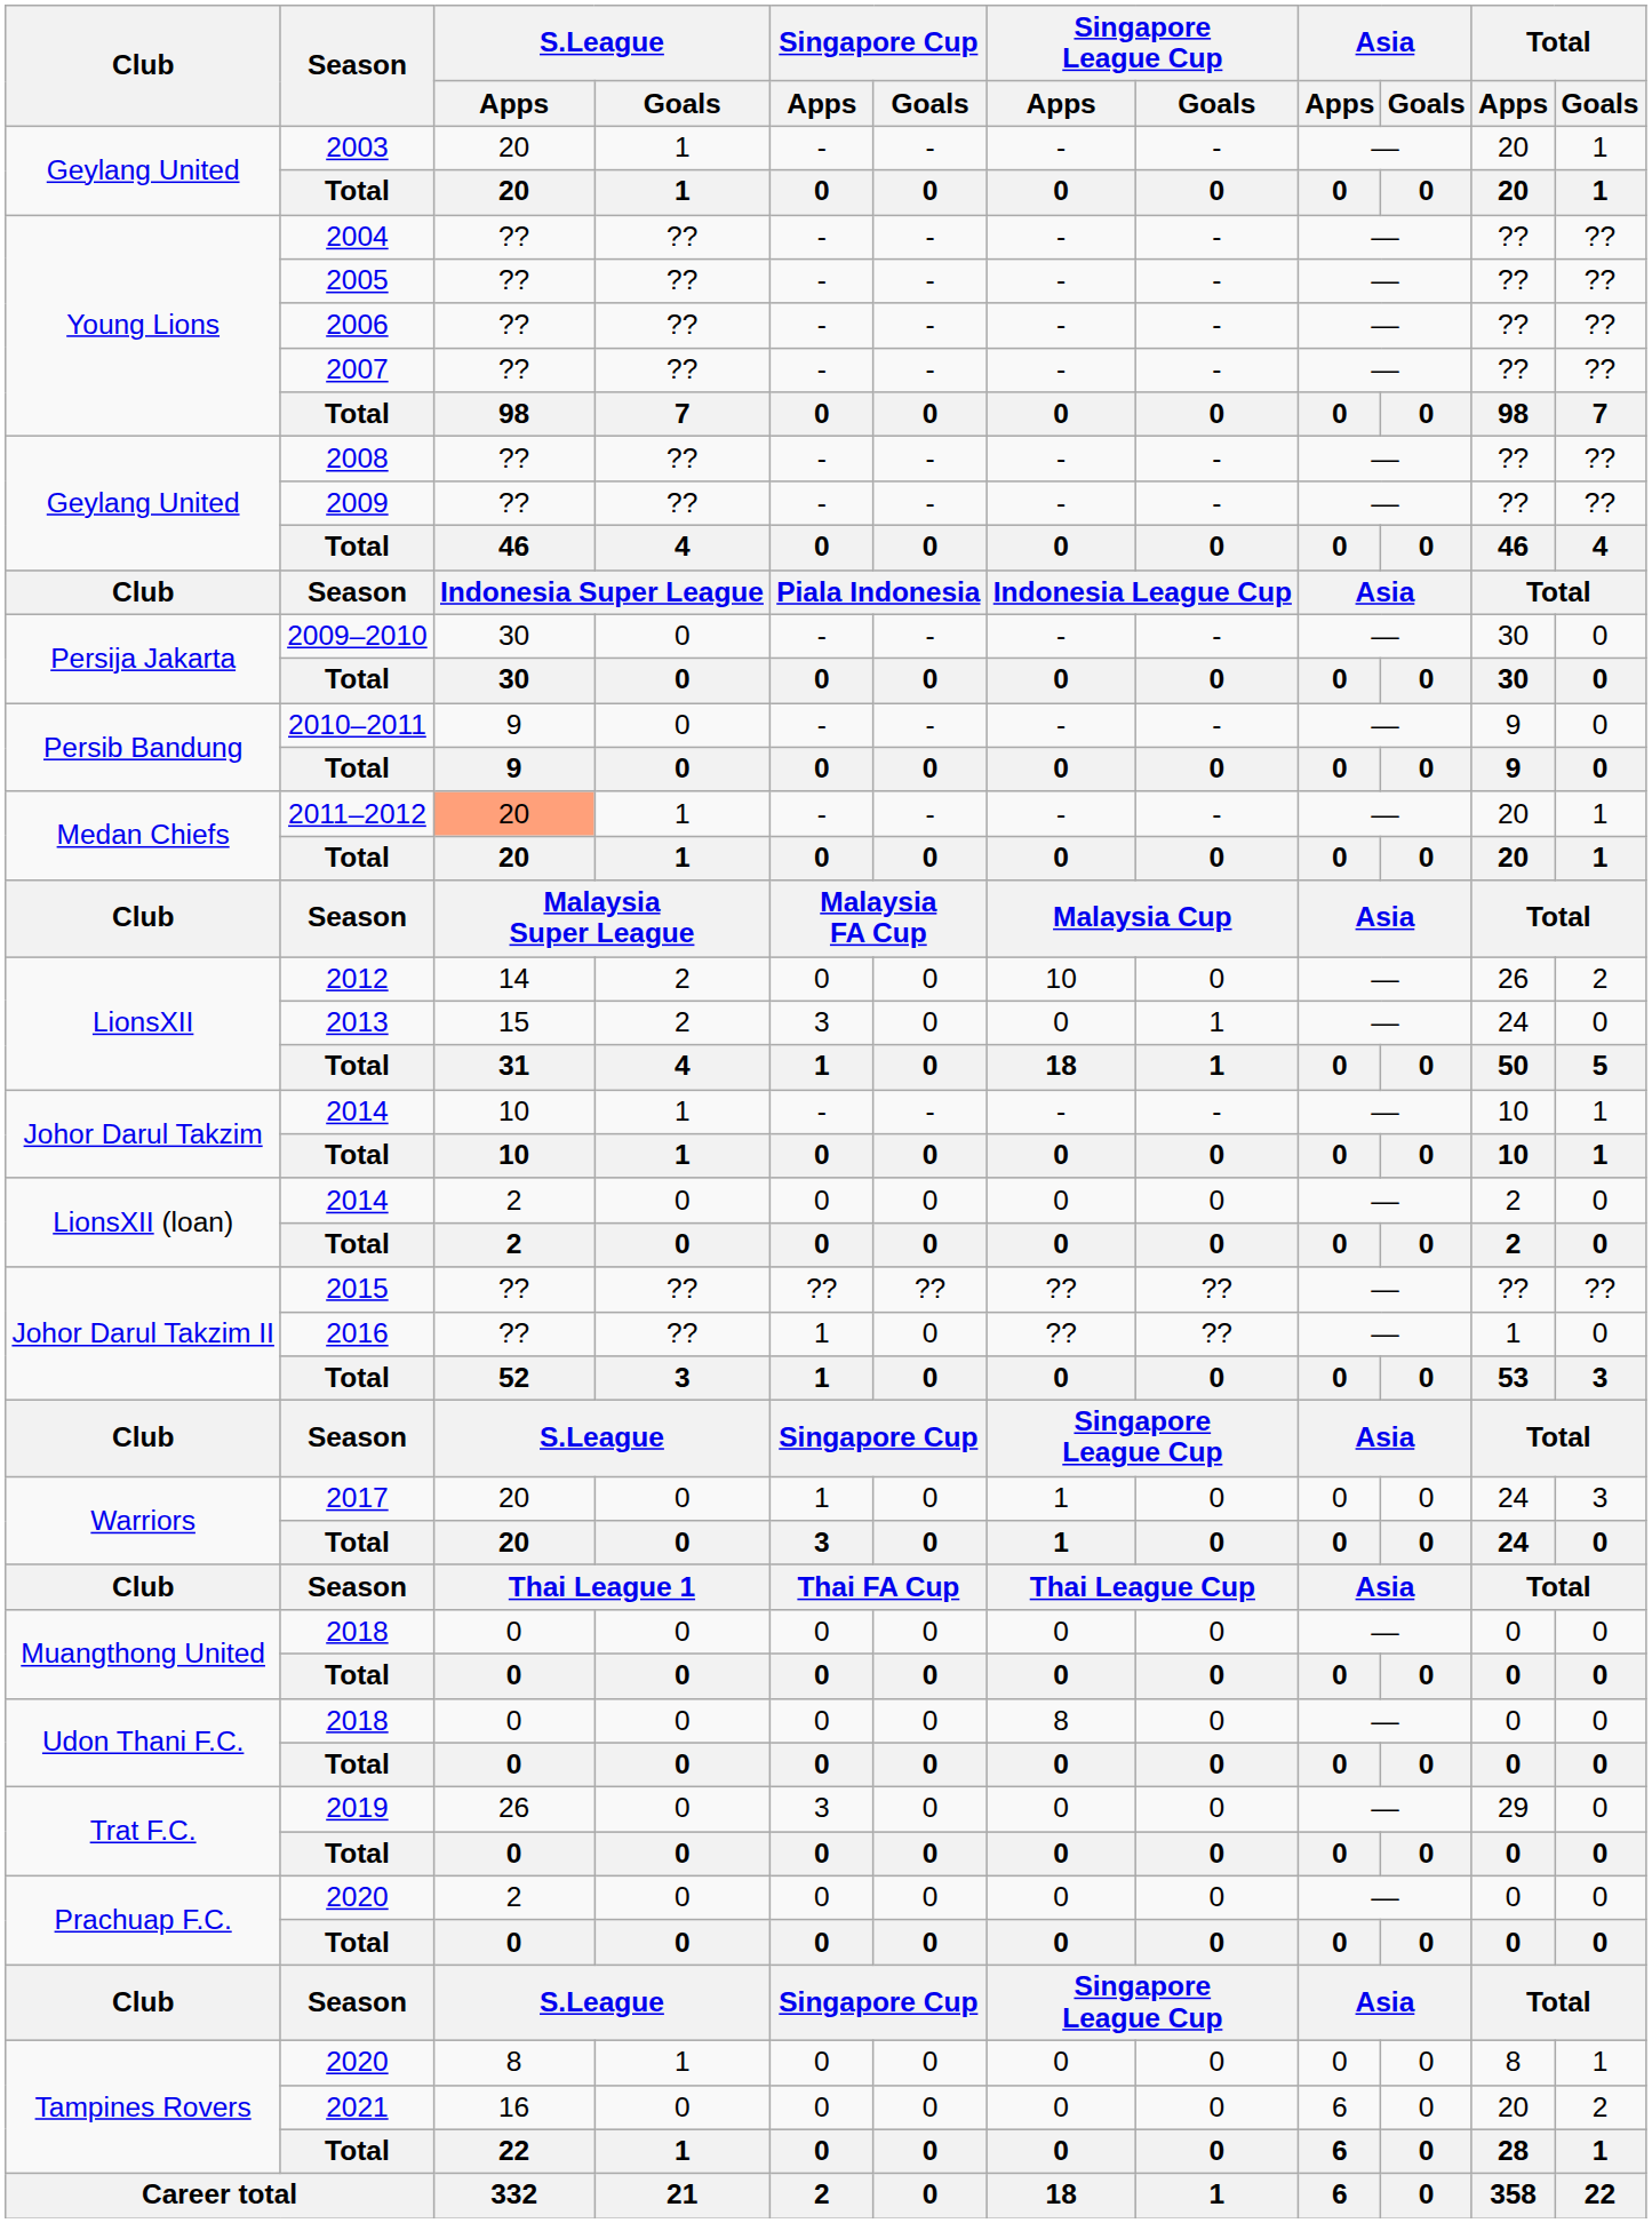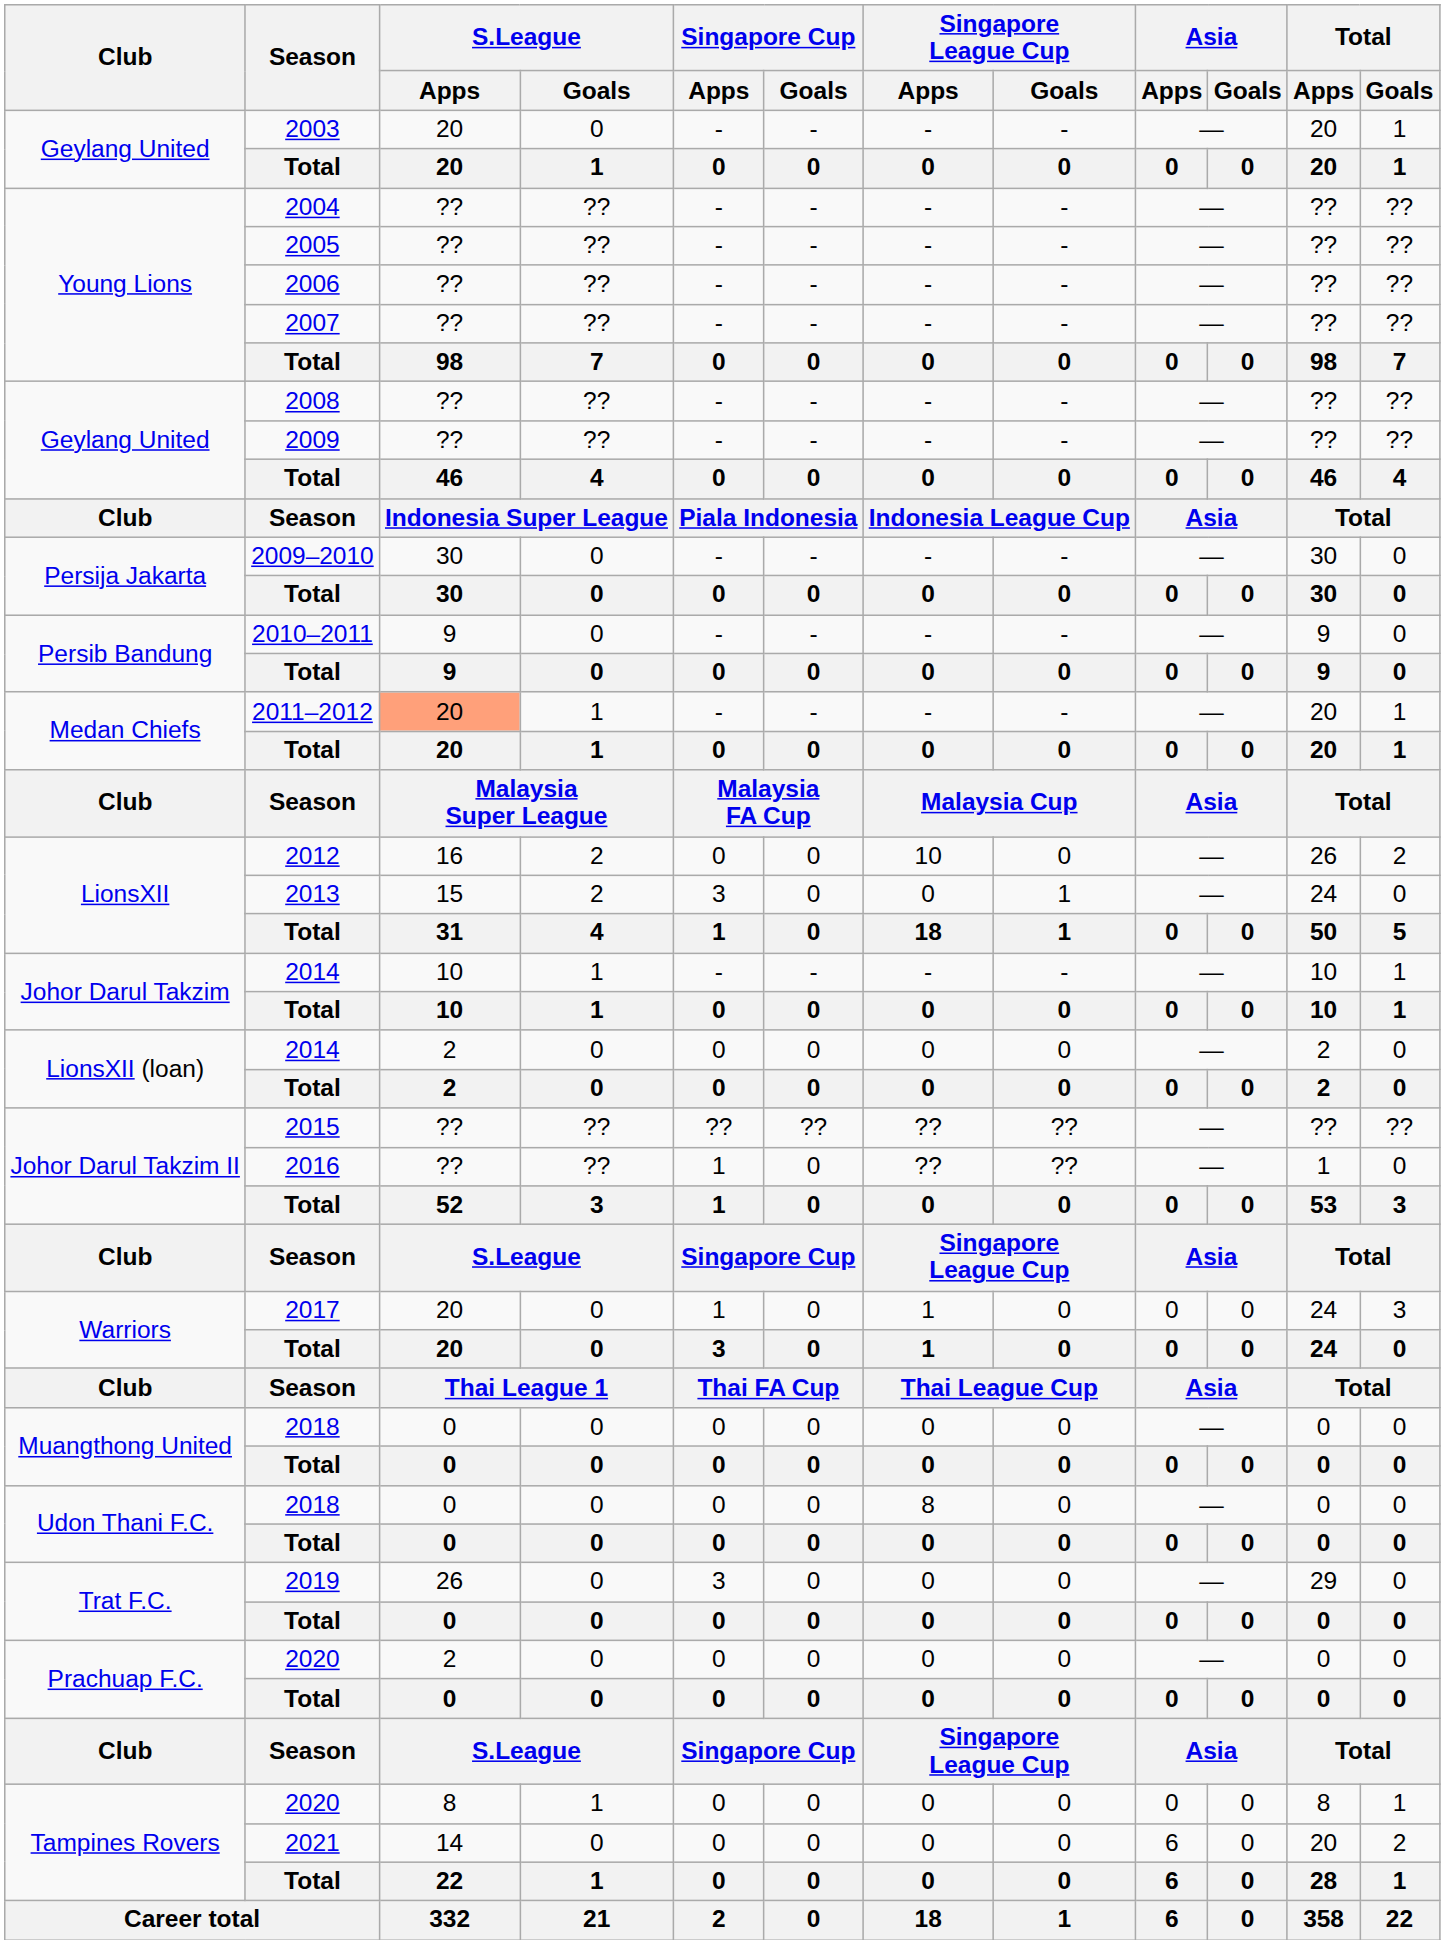 <table class="wikitable" style="text-align:center">
 <tr>
 <th rowspan="2">Club</th>
 <th rowspan="2">Season</th>
 <th colspan="2"><a href='#'>S.League</a></th>
 <th colspan="2"><a href='#'>Singapore Cup</a></th>
 <th colspan="2"><a href='#'>Singapore<br>League Cup</a></th>
 <th colspan="2"><a href='#'>Asia</a></th>
 <th colspan="2">Total</th>
 </tr>
 <tr>
 <th>Apps</th>
 <th>Goals</th>
 <th>Apps</th>
 <th>Goals</th>
 <th>Apps</th>
 <th>Goals</th>
 <th>Apps</th>
 <th>Goals</th>
 <th>Apps</th>
 <th>Goals</th>
 </tr>
 <tr>
 <td rowspan="2"><a href='#'>Geylang United</a></td>
 <td><a href='#'>2003</a></td>
 <td>20</td>
-<td>1</td>
+<td>0</td>
 <td>-</td>
 <td>-</td>
 <td>-</td>
 <td>-</td>
 <td colspan='2'>—</td>
 <td>20</td>
 <td>1</td>
 </tr>
 <tr>
 <th>Total</th>
 <th>20</th>
 <th>1</th>
 <th>0</th>
 <th>0</th>
 <th>0</th>
 <th>0</th>
 <th>0</th>
 <th>0</th>
 <th>20</th>
 <th>1</th>
 </tr>
 <tr>
 <td rowspan="5"><a href='#'>Young Lions</a></td>
 <td><a href='#'>2004</a></td>
 <td>??</td>
 <td>??</td>
 <td>-</td>
 <td>-</td>
 <td>-</td>
 <td>-</td>
 <td colspan='2'>—</td>
 <td>??</td>
 <td>??</td>
 </tr>
 <tr>
 <td><a href='#'>2005</a></td>
 <td>??</td>
 <td>??</td>
 <td>-</td>
 <td>-</td>
 <td>-</td>
 <td>-</td>
 <td colspan='2'>—</td>
 <td>??</td>
 <td>??</td>
 </tr>
 <tr>
 <td><a href='#'>2006</a></td>
 <td>??</td>
 <td>??</td>
 <td>-</td>
 <td>-</td>
 <td>-</td>
 <td>-</td>
 <td colspan='2'>—</td>
 <td>??</td>
 <td>??</td>
 </tr>
 <tr>
 <td><a href='#'>2007</a></td>
 <td>??</td>
 <td>??</td>
 <td>-</td>
 <td>-</td>
 <td>-</td>
 <td>-</td>
 <td colspan='2'>—</td>
 <td>??</td>
 <td>??</td>
 </tr>
 <tr>
 <th>Total</th>
 <th>98</th>
 <th>7</th>
 <th>0</th>
 <th>0</th>
 <th>0</th>
 <th>0</th>
 <th>0</th>
 <th>0</th>
 <th>98</th>
 <th>7</th>
 </tr>
 <tr>
 <td rowspan="3"><a href='#'>Geylang United</a></td>
 <td><a href='#'>2008</a></td>
 <td>??</td>
 <td>??</td>
 <td>-</td>
 <td>-</td>
 <td>-</td>
 <td>-</td>
 <td colspan='2'>—</td>
 <td>??</td>
 <td>??</td>
 </tr>
 <tr>
 <td><a href='#'>2009</a></td>
 <td>??</td>
 <td>??</td>
 <td>-</td>
 <td>-</td>
 <td>-</td>
 <td>-</td>
 <td colspan='2'>—</td>
 <td>??</td>
 <td>??</td>
 </tr>
 <tr>
 <th>Total</th>
 <th>46</th>
 <th>4</th>
 <th>0</th>
 <th>0</th>
 <th>0</th>
 <th>0</th>
 <th>0</th>
 <th>0</th>
 <th>46</th>
 <th>4</th>
 </tr>
 <tr>
 <th>Club</th>
 <th>Season</th>
 <th colspan="2"><a href='#'>Indonesia Super League</a></th>
 <th colspan="2"><a href='#'>Piala Indonesia</a></th>
 <th colspan="2"><a href='#'>Indonesia League Cup</a></th>
 <th colspan="2"><a href='#'>Asia</a></th>
 <th colspan="2">Total</th>
 </tr>
 <tr>
 <td rowspan="2"><a href='#'>Persija Jakarta</a></td>
 <td><a href='#'>2009–2010</a></td>
 <td>30</td>
 <td>0</td>
 <td>-</td>
 <td>-</td>
 <td>-</td>
 <td>-</td>
 <td colspan='2'>—</td>
 <td>30</td>
 <td>0</td>
 </tr>
 <tr>
 <th>Total</th>
 <th>30</th>
 <th>0</th>
 <th>0</th>
 <th>0</th>
 <th>0</th>
 <th>0</th>
 <th>0</th>
 <th>0</th>
 <th>30</th>
 <th>0</th>
 </tr>
 <tr>
 <td rowspan="2"><a href='#'>Persib Bandung</a></td>
 <td><a href='#'>2010–2011</a></td>
 <td>9</td>
 <td>0</td>
 <td>-</td>
 <td>-</td>
 <td>-</td>
 <td>-</td>
 <td colspan='2'>—</td>
 <td>9</td>
 <td>0</td>
 </tr>
 <tr>
 <th>Total</th>
 <th>9</th>
 <th>0</th>
 <th>0</th>
 <th>0</th>
 <th>0</th>
 <th>0</th>
 <th>0</th>
 <th>0</th>
 <th>9</th>
 <th>0</th>
 </tr>
 <tr>
 <td rowspan="2"><a href='#'>Medan Chiefs</a></td>
 <td><a href='#'>2011–2012</a></td>
 <td style="background: lightsalmon;">20</td>
 <td>1</td>
 <td>-</td>
 <td>-</td>
 <td>-</td>
 <td>-</td>
 <td colspan='2'>—</td>
 <td>20</td>
 <td>1</td>
 </tr>
 <tr>
 <th>Total</th>
 <th>20</th>
 <th>1</th>
 <th>0</th>
 <th>0</th>
 <th>0</th>
 <th>0</th>
 <th>0</th>
 <th>0</th>
 <th>20</th>
 <th>1</th>
 </tr>
 <tr>
 <th>Club</th>
 <th>Season</th>
 <th colspan="2"><a href='#'>Malaysia<br>Super League</a></th>
 <th colspan="2"><a href='#'>Malaysia<br>FA Cup</a></th>
 <th colspan="2"><a href='#'>Malaysia Cup</a></th>
 <th colspan="2"><a href='#'>Asia</a></th>
 <th colspan="2">Total</th>
 </tr>
 <tr>
 <td rowspan="3"><a href='#'>LionsXII</a></td>
 <td><a href='#'>2012</a></td>
-<td>14</td>
+<td>16</td>
 <td>2</td>
 <td>0</td>
 <td>0</td>
 <td>10</td>
 <td>0</td>
 <td colspan='2'>—</td>
 <td>26</td>
 <td>2</td>
 </tr>
 <tr>
 <td><a href='#'>2013</a></td>
 <td>15</td>
 <td>2</td>
 <td>3</td>
 <td>0</td>
 <td>0</td>
 <td>1</td>
 <td colspan='2'>—</td>
 <td>24</td>
 <td>0</td>
 </tr>
 <tr>
 <th>Total</th>
 <th>31</th>
 <th>4</th>
 <th>1</th>
 <th>0</th>
 <th>18</th>
 <th>1</th>
 <th>0</th>
 <th>0</th>
 <th>50</th>
 <th>5</th>
 </tr>
 <tr>
 <td rowspan="2"><a href='#'>Johor Darul Takzim</a></td>
 <td><a href='#'>2014</a></td>
 <td>10</td>
 <td>1</td>
 <td>-</td>
 <td>-</td>
 <td>-</td>
 <td>-</td>
 <td colspan='2'>—</td>
 <td>10</td>
 <td>1</td>
 </tr>
 <tr>
 <th>Total</th>
 <th>10</th>
 <th>1</th>
 <th>0</th>
 <th>0</th>
 <th>0</th>
 <th>0</th>
 <th>0</th>
 <th>0</th>
 <th>10</th>
 <th>1</th>
 </tr>
 <tr>
 <td rowspan="2"><a href='#'>LionsXII</a> (loan)</td>
 <td><a href='#'>2014</a></td>
 <td>2</td>
 <td>0</td>
 <td>0</td>
 <td>0</td>
 <td>0</td>
 <td>0</td>
 <td colspan='2'>—</td>
 <td>2</td>
 <td>0</td>
 </tr>
 <tr>
 <th>Total</th>
 <th>2</th>
 <th>0</th>
 <th>0</th>
 <th>0</th>
 <th>0</th>
 <th>0</th>
 <th>0</th>
 <th>0</th>
 <th>2</th>
 <th>0</th>
 </tr>
 <tr>
 <td rowspan="3"><a href='#'>Johor Darul Takzim II</a></td>
 <td><a href='#'>2015</a></td>
 <td>??</td>
 <td>??</td>
 <td>??</td>
 <td>??</td>
 <td>??</td>
 <td>??</td>
 <td colspan='2'>—</td>
 <td>??</td>
 <td>??</td>
 </tr>
 <tr>
 <td><a href='#'>2016</a></td>
 <td>??</td>
 <td>??</td>
 <td>1</td>
 <td>0</td>
 <td>??</td>
 <td>??</td>
 <td colspan='2'>—</td>
 <td>1</td>
 <td>0</td>
 </tr>
 <tr>
 <th>Total</th>
 <th>52</th>
 <th>3</th>
 <th>1</th>
 <th>0</th>
 <th>0</th>
 <th>0</th>
 <th>0</th>
 <th>0</th>
 <th>53</th>
 <th>3</th>
 </tr>
 <tr>
 <th>Club</th>
 <th>Season</th>
 <th colspan="2"><a href='#'>S.League</a></th>
 <th colspan="2"><a href='#'>Singapore Cup</a></th>
 <th colspan="2"><a href='#'>Singapore<br>League Cup</a></th>
 <th colspan="2"><a href='#'>Asia</a></th>
 <th colspan="2">Total</th>
 </tr>
 <tr>
 <td rowspan="2"><a href='#'>Warriors</a></td>
 <td><a href='#'>2017</a></td>
 <td>20</td>
 <td>0</td>
 <td>1</td>
 <td>0</td>
 <td>1</td>
 <td>0</td>
 <td>0</td>
 <td>0</td>
 <td>24</td>
 <td>3</td>
 </tr>
 <tr>
 <th>Total</th>
 <th>20</th>
 <th>0</th>
 <th>3</th>
 <th>0</th>
 <th>1</th>
 <th>0</th>
 <th>0</th>
 <th>0</th>
 <th>24</th>
 <th>0</th>
 </tr>
 <tr>
 <th rowspan="1">Club</th>
 <th rowspan="1">Season</th>
 <th colspan="2"><a href='#'>Thai League 1</a></th>
 <th colspan="2"><a href='#'>Thai FA Cup</a></th>
 <th colspan="2"><a href='#'>Thai League Cup</a></th>
 <th colspan="2"><a href='#'>Asia</a></th>
 <th colspan="2">Total</th>
 </tr>
 <tr>
 <td rowspan="2"><a href='#'>Muangthong United</a></td>
 <td><a href='#'>2018</a></td>
 <td>0</td>
 <td>0</td>
 <td>0</td>
 <td>0</td>
 <td>0</td>
 <td>0</td>
 <td colspan="2">—</td>
 <td>0</td>
 <td>0</td>
 </tr>
 <tr>
 <th>Total</th>
 <th>0</th>
 <th>0</th>
 <th>0</th>
 <th>0</th>
 <th>0</th>
 <th>0</th>
 <th>0</th>
 <th>0</th>
 <th>0</th>
 <th>0</th>
 </tr>
 <tr>
 <td rowspan="2"><a href='#'>Udon Thani F.C.</a></td>
 <td><a href='#'>2018</a></td>
 <td>0</td>
 <td>0</td>
 <td>0</td>
 <td>0</td>
 <td>8</td>
 <td>0</td>
 <td colspan="2">—</td>
 <td>0</td>
 <td>0</td>
 </tr>
 <tr>
 <th>Total</th>
 <th>0</th>
 <th>0</th>
 <th>0</th>
 <th>0</th>
 <th>0</th>
 <th>0</th>
 <th>0</th>
 <th>0</th>
 <th>0</th>
 <th>0</th>
 </tr>
 <tr>
 <td rowspan="2"><a href='#'>Trat F.C.</a></td>
 <td><a href='#'>2019</a></td>
 <td>26</td>
 <td>0</td>
 <td>3</td>
 <td>0</td>
 <td>0</td>
 <td>0</td>
 <td colspan="2">—</td>
 <td>29</td>
 <td>0</td>
 </tr>
 <tr>
 <th>Total</th>
 <th>0</th>
 <th>0</th>
 <th>0</th>
 <th>0</th>
 <th>0</th>
 <th>0</th>
 <th>0</th>
 <th>0</th>
 <th>0</th>
 <th>0</th>
 </tr>
 <tr>
 <td rowspan="2"><a href='#'>Prachuap F.C.</a></td>
 <td><a href='#'>2020</a></td>
 <td>2</td>
 <td>0</td>
 <td>0</td>
 <td>0</td>
 <td>0</td>
 <td>0</td>
 <td colspan="2">—</td>
 <td>0</td>
 <td>0</td>
 </tr>
 <tr>
 <th>Total</th>
 <th>0</th>
 <th>0</th>
 <th>0</th>
 <th>0</th>
 <th>0</th>
 <th>0</th>
 <th>0</th>
 <th>0</th>
 <th>0</th>
 <th>0</th>
 </tr>
 <tr>
 <th>Club</th>
 <th>Season</th>
 <th colspan="2"><a href='#'>S.League</a></th>
 <th colspan="2"><a href='#'>Singapore Cup</a></th>
 <th colspan="2"><a href='#'>Singapore<br>League Cup</a></th>
 <th colspan="2"><a href='#'>Asia</a></th>
 <th colspan="2">Total</th>
 </tr>
 <tr>
 <td rowspan="3"><a href='#'>Tampines Rovers</a></td>
 <td><a href='#'>2020</a></td>
 <td>8</td>
 <td>1</td>
 <td>0</td>
 <td>0</td>
 <td>0</td>
 <td>0</td>
 <td>0</td>
 <td>0</td>
 <td>8</td>
 <td>1</td>
 </tr>
 <tr>
 <td><a href='#'>2021</a></td>
-<td>16</td>
+<td>14</td>
 <td>0</td>
 <td>0</td>
 <td>0</td>
 <td>0</td>
 <td>0</td>
 <td>6</td>
 <td>0</td>
 <td>20</td>
 <td>2</td>
 </tr>
 <tr>
 <th>Total</th>
 <th>22</th>
 <th>1</th>
 <th>0</th>
 <th>0</th>
 <th>0</th>
 <th>0</th>
 <th>6</th>
 <th>0</th>
 <th>28</th>
 <th>1</th>
 </tr>
 <tr>
 <th colspan="2">Career total</th>
 <th>332</th>
 <th>21</th>
 <th>2</th>
 <th>0</th>
 <th>18</th>
 <th>1</th>
 <th>6</th>
 <th>0</th>
 <th>358</th>
 <th>22</th>
 </tr>
 </table>
